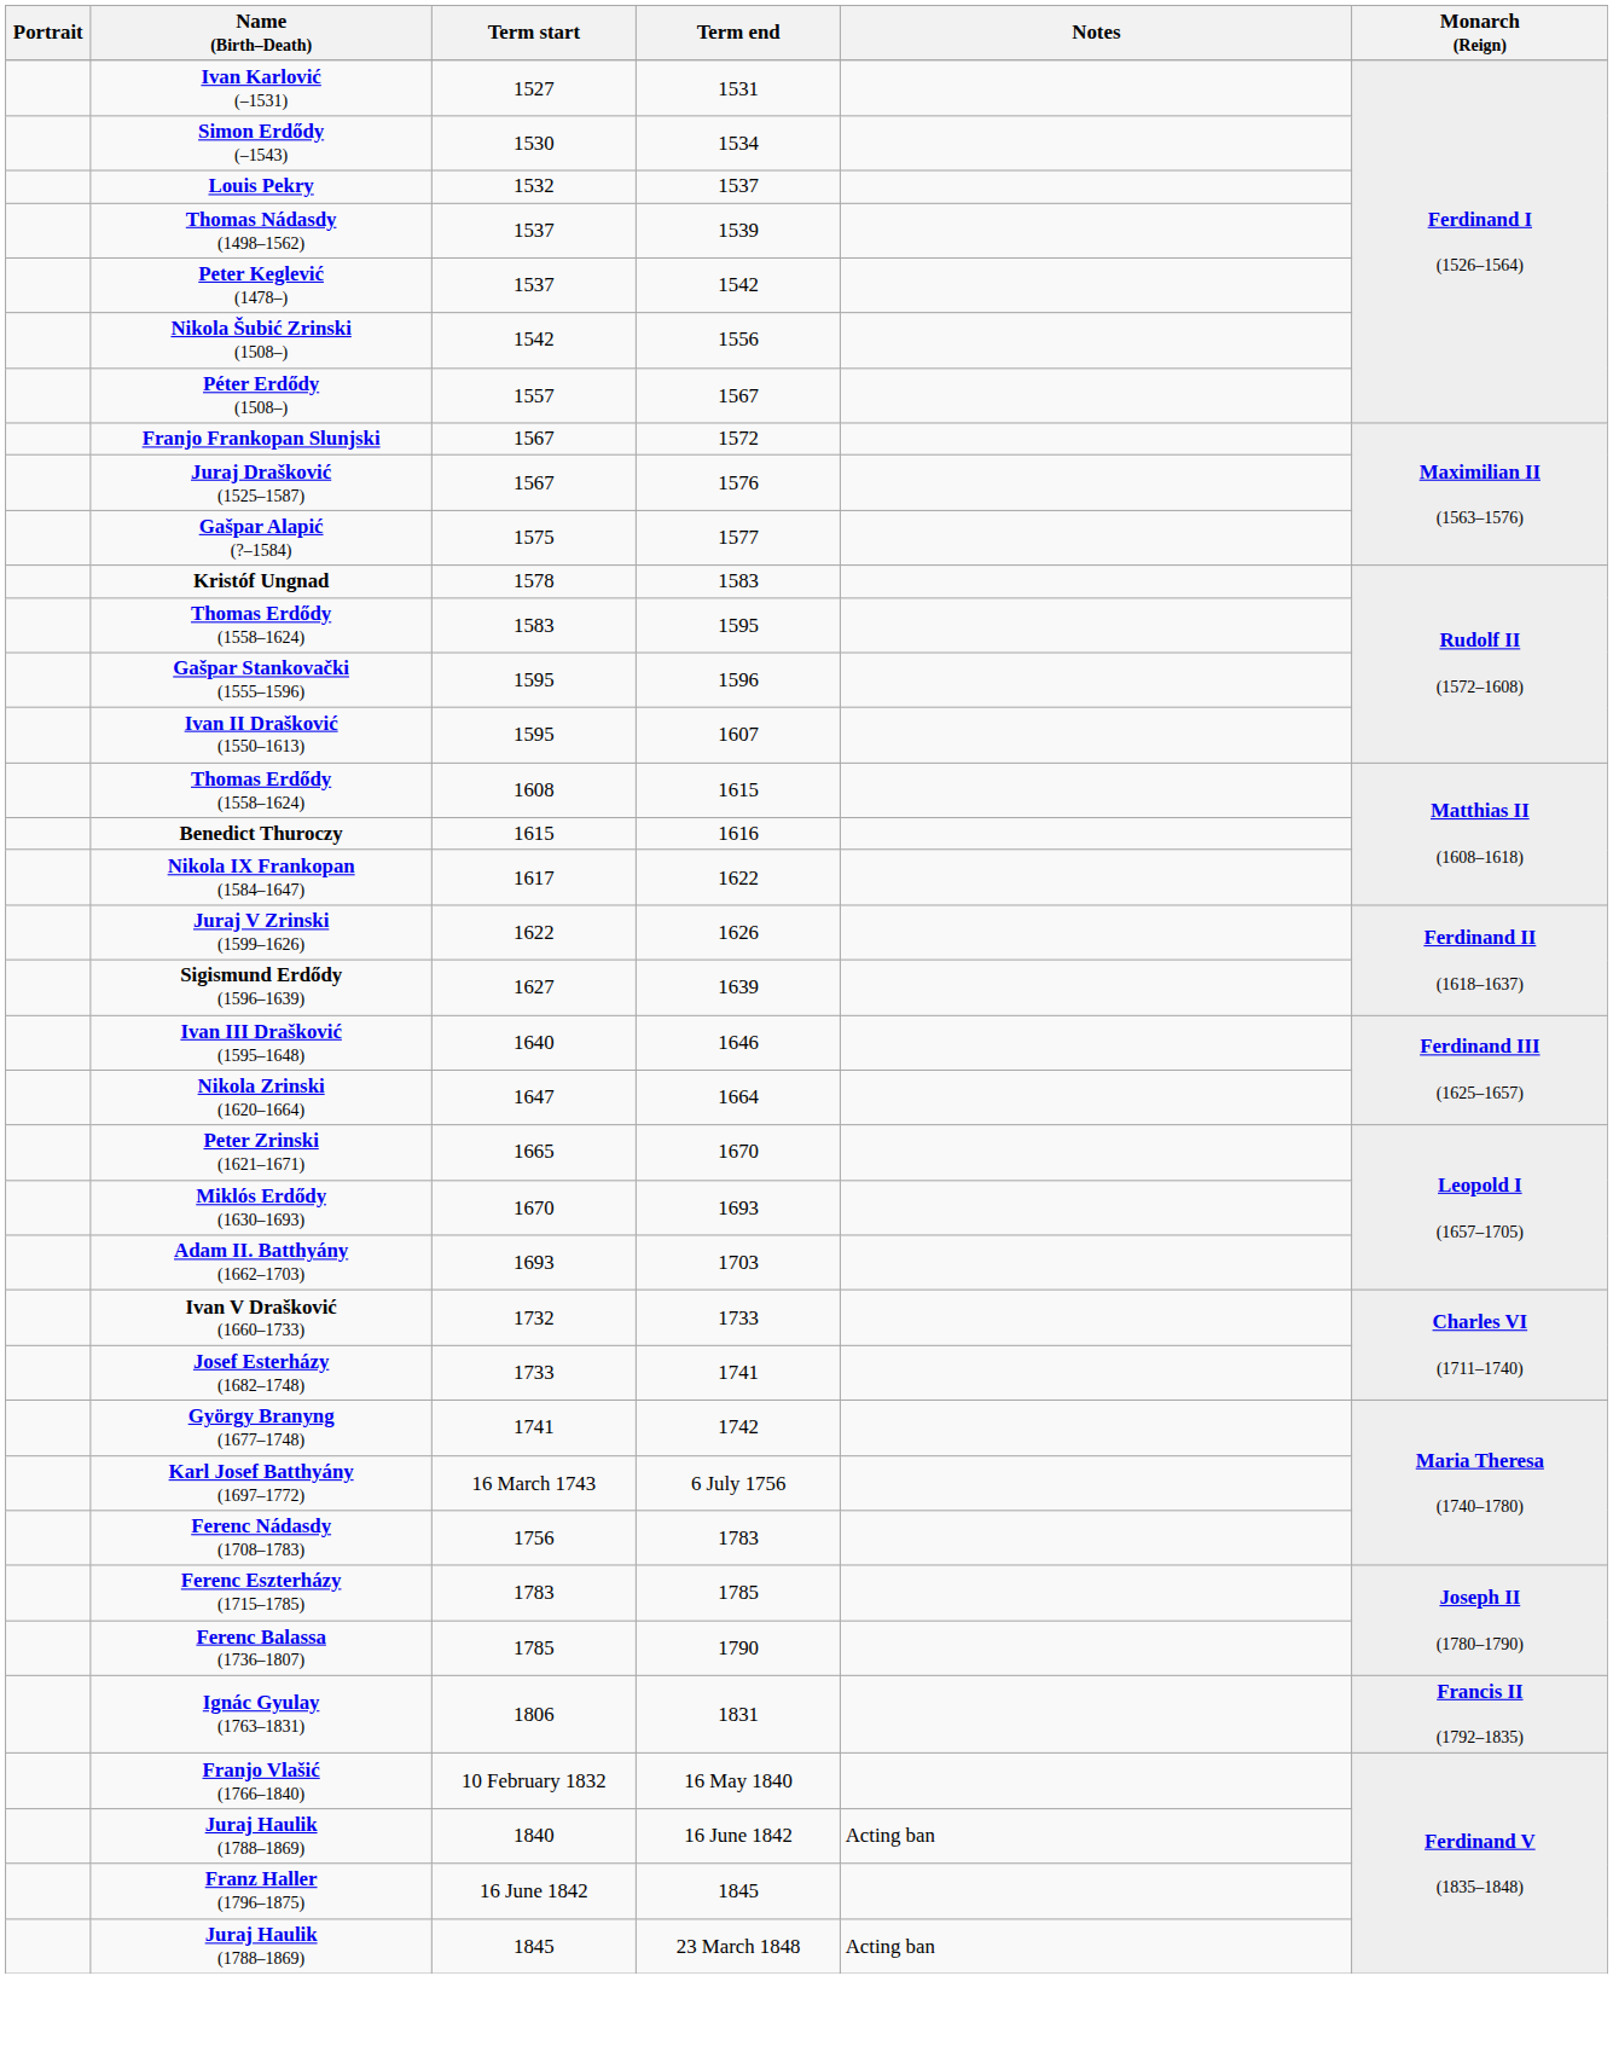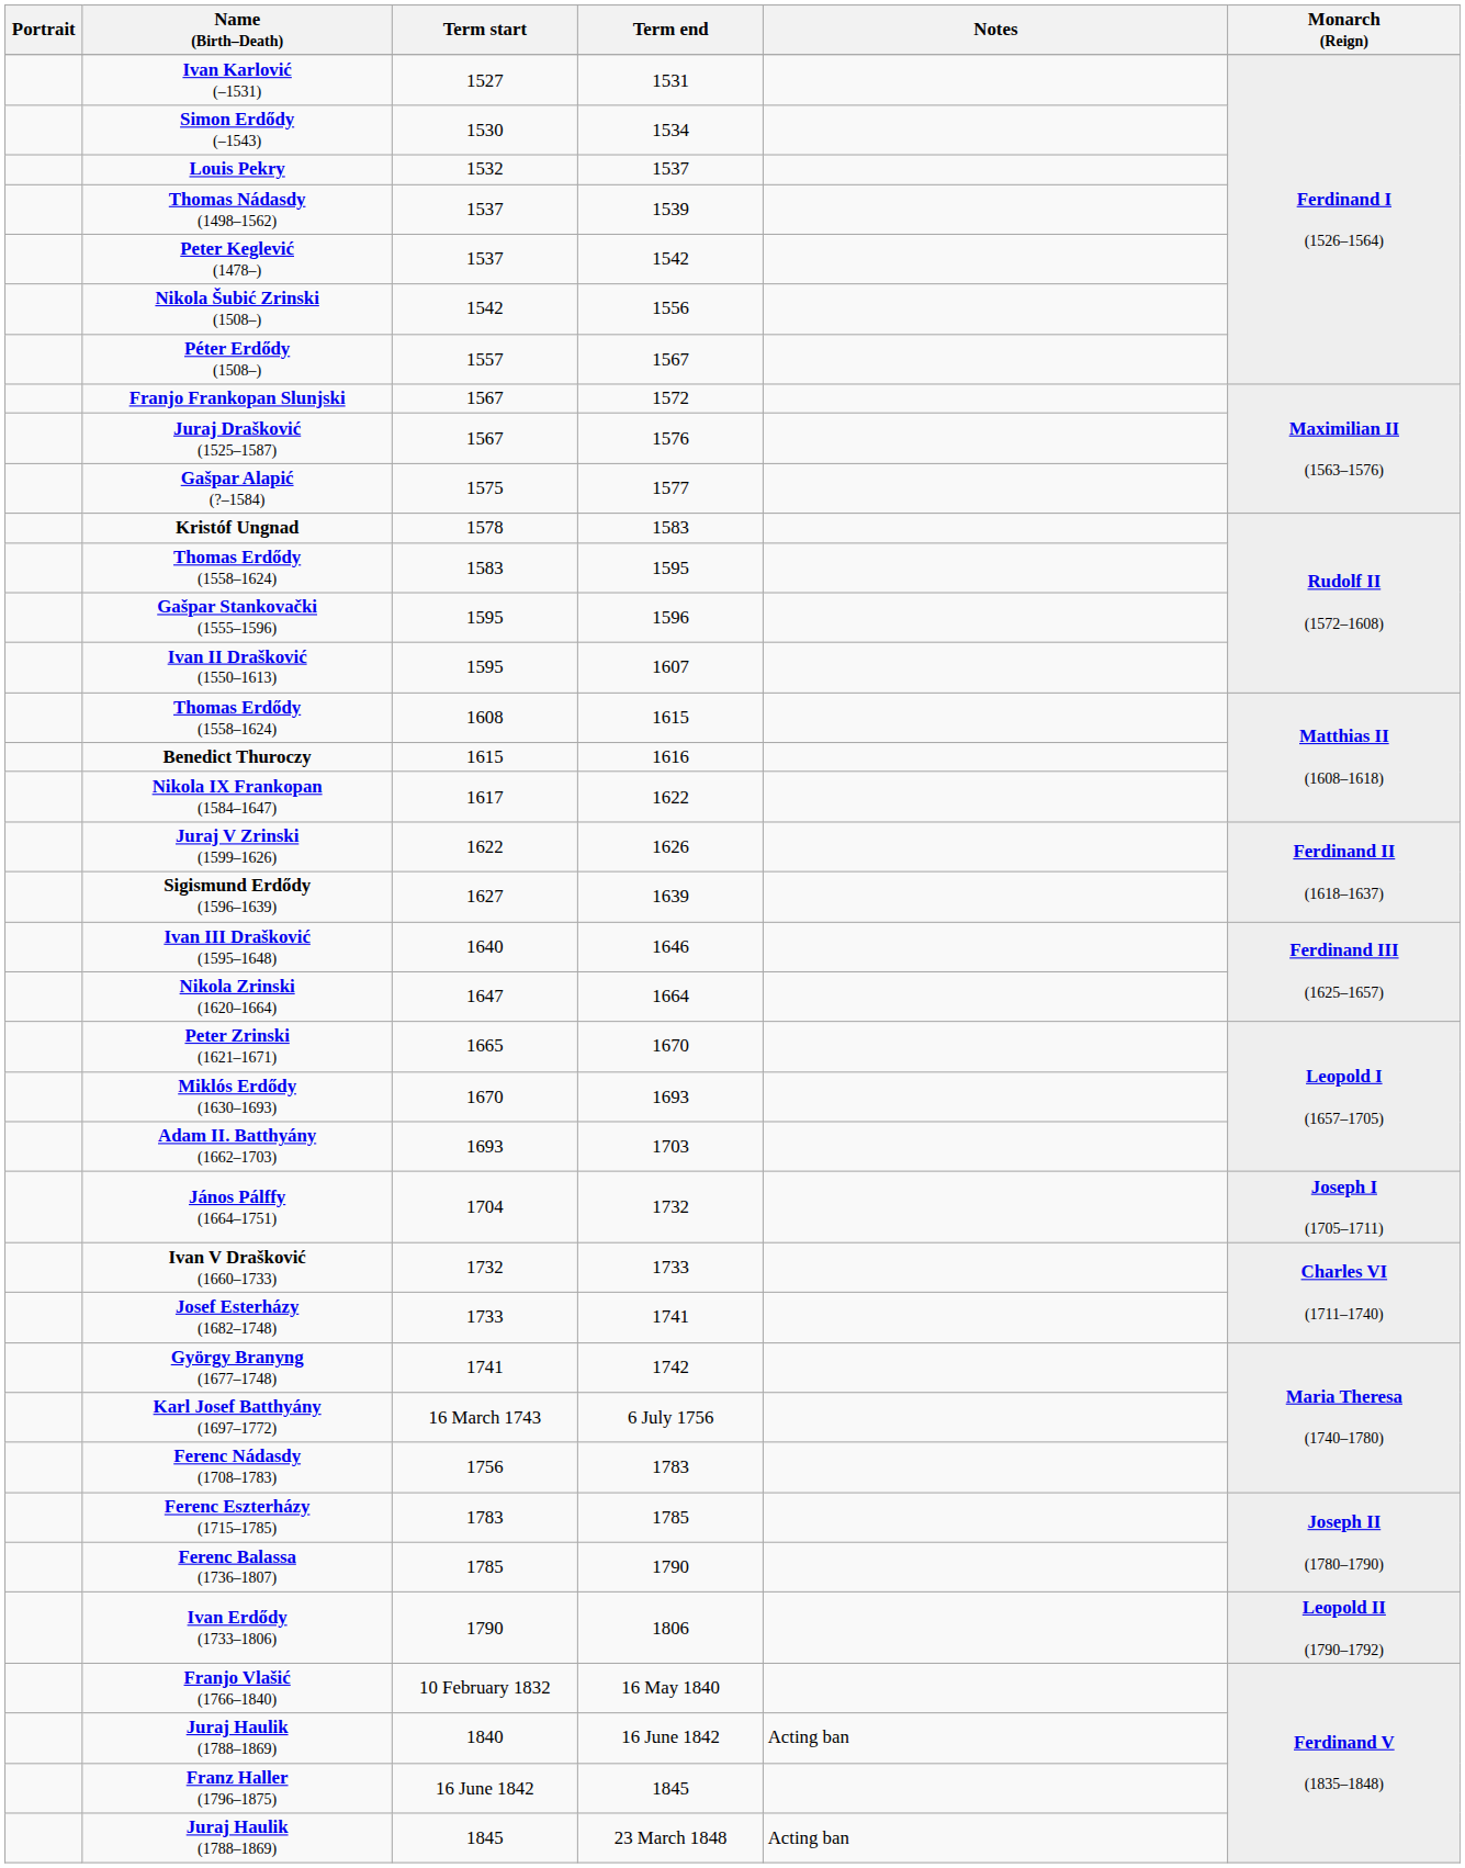 <table class="wikitable" style="text-align:center" width=100%>
 <tr>
 <th width=5%>Portrait</th>
 <th width=20%>Name<small><br>(Birth–Death)</small></th>
 <th width=12%>Term start</th>
 <th width=12%>Term end</th>
 <th width=30%>Notes</th>
 <th width=15%>Monarch<br><small>(Reign)</small></th>
 </tr>
 <tr>
 </tr>
 <tr>
 <td></td>
 <td><strong><a href='#'>Ivan Karlović</a></strong><br><small>(–1531)</small></td>
 <td>1527</td>
 <td>1531</td>
 <td></td>
 <td rowspan="7" bgcolor="#EEEEEE"><strong><a href='#'>Ferdinand I</a></strong><br><br><small>(1526–1564)</small></td>
 </tr>
 <tr>
 <td></td>
 <td><strong><a href='#'>Simon Erdődy</a></strong><br><small>(–1543)</small></td>
 <td>1530</td>
 <td>1534</td>
 <td></td>
 </tr>
 <tr>
 <td></td>
 <td><strong><a href='#'>Louis Pekry</a></strong></td>
 <td>1532</td>
 <td>1537</td>
 <td></td>
 </tr>
 <tr>
 <td></td>
 <td><strong><a href='#'>Thomas Nádasdy</a></strong><br><small>(1498–1562)</small></td>
 <td>1537</td>
 <td>1539</td>
 <td></td>
 </tr>
 <tr>
 <td></td>
 <td><strong><a href='#'>Peter Keglević</a></strong> <br><small>(1478–)</small></td>
 <td>1537</td>
 <td>1542</td>
 <td></td>
 </tr>
 <tr>
 <td></td>
 <td><strong><a href='#'>Nikola Šubić Zrinski</a></strong><br><small>(1508–)</small></td>
 <td>1542</td>
 <td>1556</td>
 <td></td>
 </tr>
 <tr>
 <td></td>
 <td><strong><a href='#'>Péter Erdődy</a></strong><br><small>(1508–)</small></td>
 <td>1557</td>
 <td>1567</td>
 <td></td>
 </tr>
 <tr>
 <td></td>
 <td><strong><a href='#'>Franjo Frankopan Slunjski</a></strong></td>
 <td>1567</td>
 <td>1572</td>
 <td></td>
 <td bgcolor=#EEEEEE rowspan="3"><strong><a href='#'>Maximilian II</a></strong><br><br><small>(1563–1576)</small></td>
 </tr>
 <tr>
 <td></td>
 <td><strong><a href='#'>Juraj Drašković</a></strong><br><small>(1525–1587)</small></td>
 <td>1567</td>
 <td>1576</td>
 <td></td>
 </tr>
 <tr>
 <td></td>
 <td><strong><a href='#'>Gašpar Alapić</a></strong><br><small>(?–1584)</small></td>
 <td>1575</td>
 <td>1577</td>
 <td></td>
 </tr>
 <tr>
 <td></td>
 <td><strong>Kristóf Ungnad</strong></td>
 <td>1578</td>
 <td>1583</td>
 <td></td>
 <td bgcolor=#EEEEEE rowspan="4"><strong><a href='#'>Rudolf II</a></strong><br><br><small>(1572–1608)</small></td>
 </tr>
 <tr>
 <td></td>
 <td><strong><a href='#'>Thomas Erdődy</a></strong> <br><small>(1558–1624)</small></td>
 <td>1583</td>
 <td>1595</td>
 <td></td>
 </tr>
 <tr>
 <td></td>
 <td><strong><a href='#'>Gašpar Stankovački</a></strong><br><small>(1555–1596)</small></td>
 <td>1595</td>
 <td>1596</td>
 <td></td>
 </tr>
 <tr>
 <td></td>
 <td><strong><a href='#'>Ivan II Drašković</a></strong><br><small>(1550–1613)</small></td>
 <td>1595</td>
 <td>1607</td>
 <td></td>
 </tr>
 <tr>
 <td></td>
 <td><strong><a href='#'>Thomas Erdődy</a></strong><br><small>(1558–1624)</small></td>
 <td>1608</td>
 <td>1615</td>
 <td></td>
 <td bgcolor=#EEEEEE rowspan="3"><strong><a href='#'>Matthias II</a></strong><br><br><small>(1608–1618)</small></td>
 </tr>
 <tr>
 <td></td>
 <td><strong>Benedict Thuroczy</strong><br></td>
 <td>1615</td>
 <td>1616</td>
 <td></td>
 </tr>
 <tr>
 <td></td>
 <td><strong><a href='#'>Nikola IX Frankopan</a></strong><br><small>(1584–1647)</small></td>
 <td>1617</td>
 <td>1622</td>
 <td></td>
 </tr>
 <tr>
 <td></td>
 <td><strong><a href='#'>Juraj V Zrinski</a></strong><br><small>(1599–1626)</small></td>
 <td>1622</td>
 <td>1626</td>
 <td></td>
 <td bgcolor=#EEEEEE rowspan="2"><strong><a href='#'>Ferdinand II</a></strong><br><br><small>(1618–1637)</small></td>
 </tr>
 <tr>
 <td></td>
 <td><strong>Sigismund Erdődy</strong><br><small>(1596–1639)</small></td>
 <td>1627</td>
 <td>1639</td>
 <td></td>
 </tr>
 <tr>
 <td><br></td>
 <td><strong><a href='#'>Ivan III Drašković</a></strong><br><small>(1595–1648)</small></td>
 <td>1640</td>
 <td>1646</td>
 <td></td>
 <td bgcolor=#EEEEEE rowspan="2"><strong><a href='#'>Ferdinand III</a></strong><br><br><small>(1625–1657)</small></td>
 </tr>
 <tr>
 <td><br></td>
 <td><strong><a href='#'>Nikola Zrinski</a></strong> <br><small>(1620–1664)</small></td>
 <td>1647</td>
 <td>1664</td>
 <td></td>
 </tr>
 <tr>
 <td></td>
 <td><strong><a href='#'>Peter Zrinski</a></strong><br><small>(1621–1671)</small></td>
 <td>1665</td>
 <td>1670</td>
 <td></td>
 <td rowspan="3" bgcolor="#EEEEEE"><strong><a href='#'>Leopold I</a></strong><br><br><small>(1657–1705)</small></td>
 </tr>
 <tr>
 <td></td>
 <td><strong><a href='#'>Miklós Erdődy</a></strong><br><small>(1630–1693)</small></td>
 <td>1670</td>
 <td>1693</td>
 <td></td>
 </tr>
 <tr>
 <td></td>
 <td><strong><a href='#'>Adam II. Batthyány</a></strong><br><small>(1662–1703)</small></td>
 <td>1693</td>
 <td>1703</td>
 <td></td>
 </tr>
 <tr>
 <td></td>
+<td><strong><a href='#'>János Pálffy</a></strong><br><small>(1664–1751)</small></td>
+<td>1704</td>
+<td>1732</td>
+<td></td>
+<td bgcolor=#EEEEEE rowspan="1"><strong><a href='#'>Joseph I</a></strong><br><br><small>(1705–1711)</small></td>
+</tr>
+<tr>
+<td></td>
 <td><strong>Ivan V Drašković</strong><br><small>(1660–1733)</small></td>
 <td>1732</td>
 <td>1733</td>
 <td></td>
 <td rowspan="2" bgcolor="#EEEEEE"><strong><a href='#'>Charles VI</a></strong><br><br><small>(1711–1740)</small></td>
 </tr>
 <tr>
 <td></td>
 <td><strong><a href='#'>Josef Esterházy</a></strong><br><small>(1682–1748)</small></td>
 <td>1733</td>
 <td>1741</td>
 <td></td>
 </tr>
 <tr>
 <td></td>
 <td><strong><a href='#'>György Branyng</a></strong><br><small>(1677–1748)</small></td>
 <td>1741</td>
 <td>1742</td>
 <td></td>
 <td bgcolor=#EEEEEE rowspan="3"><strong><a href='#'>Maria Theresa</a></strong><br><br><small>(1740–1780)</small></td>
 </tr>
 <tr>
 <td></td>
 <td><strong><a href='#'>Karl Josef Batthyány</a></strong> <br><small>(1697–1772)</small></td>
 <td>16 March 1743</td>
 <td>6 July 1756</td>
 <td></td>
 </tr>
 <tr>
 <td></td>
 <td><strong><a href='#'>Ferenc Nádasdy</a></strong><br><small>(1708–1783)</small></td>
 <td>1756</td>
 <td>1783</td>
 <td></td>
 </tr>
 <tr>
 <td></td>
 <td><strong><a href='#'>Ferenc Eszterházy</a></strong><br><small>(1715–1785)</small></td>
 <td>1783</td>
 <td>1785</td>
 <td></td>
 <td bgcolor=#EEEEEE rowspan="2"><strong><a href='#'>Joseph II</a></strong><br><br><small>(1780–1790)</small></td>
 </tr>
 <tr>
 <td></td>
 <td><strong><a href='#'>Ferenc Balassa</a></strong> <br><small>(1736–1807)</small></td>
 <td>1785</td>
 <td>1790</td>
 <td></td>
 </tr>
 <tr>
 <td></td>
-<td><strong><a href='#'>Ignác Gyulay</a></strong><br><small>(1763–1831)</small></td>
+<td><a href='#'><strong>Ivan Erdődy</strong></a><br><small>(1733–1806)</small></td>
+<td>1790</td>
 <td>1806</td>
-<td>1831</td>
 <td></td>
-<td bgcolor=#EEEEEE rowspan="1"><strong><a href='#'>Francis II</a></strong><br><br><small>(1792–1835)</small></td>
+<td bgcolor=#EEEEEE rowspan="1"><strong><a href='#'>Leopold II</a></strong><br><br><small>(1790–1792)</small></td>
 </tr>
 <tr>
 <td></td>
 <td><strong><a href='#'>Franjo Vlašić</a></strong><br><small>(1766–1840)</small></td>
 <td>10 February 1832</td>
 <td>16 May 1840</td>
 <td></td>
 <td rowspan="4" bgcolor="#EEEEEE"><a href='#'><strong>Ferdinand V</strong></a><br><br><small>(1835–1848)</small></td>
 </tr>
 <tr>
 <td></td>
 <td><strong><a href='#'>Juraj Haulik</a></strong><br><small>(1788–1869)</small></td>
 <td>1840</td>
 <td>16 June 1842</td>
 <td align="left">Acting ban</td>
 </tr>
 <tr>
 <td></td>
 <td><strong><a href='#'>Franz Haller</a></strong><br><small>(1796–1875)</small></td>
 <td>16 June 1842</td>
 <td>1845</td>
 <td></td>
 </tr>
 <tr>
 <td></td>
 <td><strong><a href='#'>Juraj Haulik</a></strong><br><small>(1788–1869)</small></td>
 <td>1845</td>
 <td>23 March 1848</td>
 <td align="left">Acting ban</td>
 </tr>
 </table>
